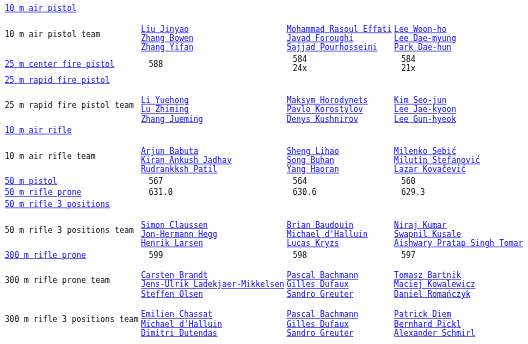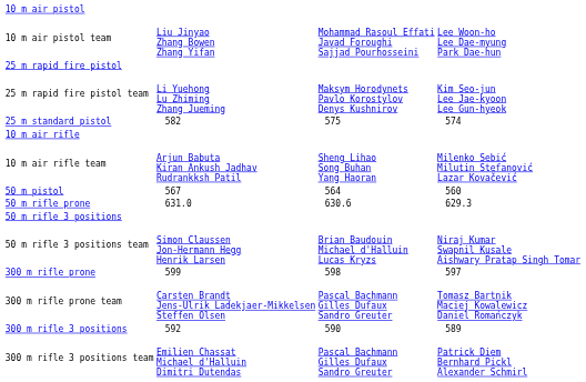 <table>
 <tr>
 <td><a href='#'>10 m air pistol</a></td>
 <td colspan=2></td>
 <td colspan=2></td>
 <td colspan=2></td>
 </tr>
 <tr>
 <td>10 m air pistol team</td>
 <td colspan=2><br><a href='#'>Liu Jinyao</a><br><a href='#'>Zhang Bowen</a><br><a href='#'>Zhang Yifan</a></td>
 <td colspan=2><br><a href='#'>Mohammad Rasoul Effati</a><br><a href='#'>Javad Foroughi</a><br><a href='#'>Sajjad Pourhosseini</a></td>
 <td colspan=2><br><a href='#'>Lee Woon-ho</a><br><a href='#'>Lee Dae-myung</a><br><a href='#'>Park Dae-hun</a></td>
 </tr>
 <tr>
-<td><a href='#'>25 m center fire pistol</a></td>
-<td></td>
-<td>588</td>
-<td></td>
-<td>584<br>24x</td>
-<td></td>
-<td>584<br>21x</td>
-</tr>
-<tr>
 <td><a href='#'>25 m rapid fire pistol</a></td>
 <td colspan=2></td>
 <td colspan=2></td>
 <td colspan=2></td>
 </tr>
 <tr>
 <td>25 m rapid fire pistol team</td>
 <td colspan=2><br><a href='#'>Li Yuehong</a><br><a href='#'>Lu Zhiming</a><br><a href='#'>Zhang Jueming</a></td>
 <td colspan=2><br><a href='#'>Maksym Horodynets</a><br><a href='#'>Pavlo Korostylov</a><br><a href='#'>Denys Kushnirov</a></td>
 <td colspan=2><br><a href='#'>Kim Seo-jun</a><br><a href='#'>Lee Jae-kyoon</a><br><a href='#'>Lee Gun-hyeok</a></td>
+</tr>
+<tr>
+<td><a href='#'>25 m standard pistol</a></td>
+<td></td>
+<td>582</td>
+<td></td>
+<td>575</td>
+<td></td>
+<td>574</td>
 </tr>
 <tr>
 <td><a href='#'>10 m air rifle</a></td>
 <td colspan=2></td>
 <td colspan=2></td>
 <td colspan=2></td>
 </tr>
 <tr>
 <td>10 m air rifle team</td>
 <td colspan=2><br><a href='#'>Arjun Babuta</a><br><a href='#'>Kiran Ankush Jadhav</a><br><a href='#'>Rudrankksh Patil</a></td>
 <td colspan=2><br><a href='#'>Sheng Lihao</a><br><a href='#'>Song Buhan</a><br><a href='#'>Yang Haoran</a></td>
 <td colspan=2><br><a href='#'>Milenko Sebić</a><br><a href='#'>Milutin Stefanović</a><br><a href='#'>Lazar Kovačević</a></td>
 </tr>
 <tr>
 <td><a href='#'>50 m pistol</a></td>
 <td></td>
 <td>567</td>
 <td></td>
 <td>564</td>
 <td></td>
 <td>560</td>
 </tr>
 <tr>
 <td><a href='#'>50 m rifle prone</a></td>
 <td></td>
 <td>631.0</td>
 <td></td>
 <td>630.6</td>
 <td></td>
 <td>629.3</td>
 </tr>
 <tr>
 <td><a href='#'>50 m rifle 3 positions</a></td>
 <td colspan=2></td>
 <td colspan=2></td>
 <td colspan=2></td>
 </tr>
 <tr>
 <td>50 m rifle 3 positions team</td>
 <td colspan=2><br><a href='#'>Simon Claussen</a><br><a href='#'>Jon-Hermann Hegg</a><br><a href='#'>Henrik Larsen</a></td>
 <td colspan=2><br><a href='#'>Brian Baudouin</a><br><a href='#'>Michael d'Halluin</a><br><a href='#'>Lucas Kryzs</a></td>
 <td colspan=2><br><a href='#'>Niraj Kumar</a><br><a href='#'>Swapnil Kusale</a><br><a href='#'>Aishwary Pratap Singh Tomar</a></td>
 </tr>
 <tr>
 <td><a href='#'>300 m rifle prone</a></td>
 <td></td>
 <td>599</td>
 <td></td>
 <td>598</td>
 <td></td>
 <td>597</td>
 </tr>
 <tr>
 <td>300 m rifle prone team</td>
 <td colspan=2><br><a href='#'>Carsten Brandt</a><br><a href='#'>Jens-Ulrik Ladekjaer-Mikkelsen</a><br><a href='#'>Steffen Olsen</a></td>
 <td colspan=2><br><a href='#'>Pascal Bachmann</a><br><a href='#'>Gilles Dufaux</a><br><a href='#'>Sandro Greuter</a></td>
 <td colspan=2><br><a href='#'>Tomasz Bartnik</a><br><a href='#'>Maciej Kowalewicz</a><br><a href='#'>Daniel Romańczyk</a></td>
 </tr>
 <tr>
+<td><a href='#'>300 m rifle 3 positions</a></td>
+<td></td>
+<td>592</td>
+<td></td>
+<td>590</td>
+<td></td>
+<td>589</td>
+</tr>
+<tr>
 <td>300 m rifle 3 positions team</td>
 <td colspan=2><br><a href='#'>Emilien Chassat</a><br><a href='#'>Michael d'Halluin</a><br><a href='#'>Dimitri Dutendas</a></td>
 <td colspan=2><br><a href='#'>Pascal Bachmann</a><br><a href='#'>Gilles Dufaux</a><br><a href='#'>Sandro Greuter</a></td>
 <td colspan=2><br><a href='#'>Patrick Diem</a><br><a href='#'>Bernhard Pickl</a><br><a href='#'>Alexander Schmirl</a></td>
 </tr>
 </table>
